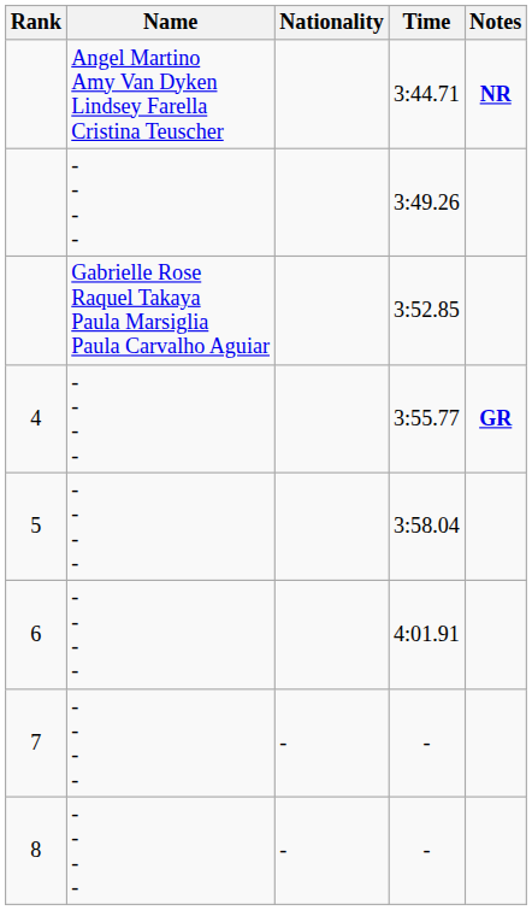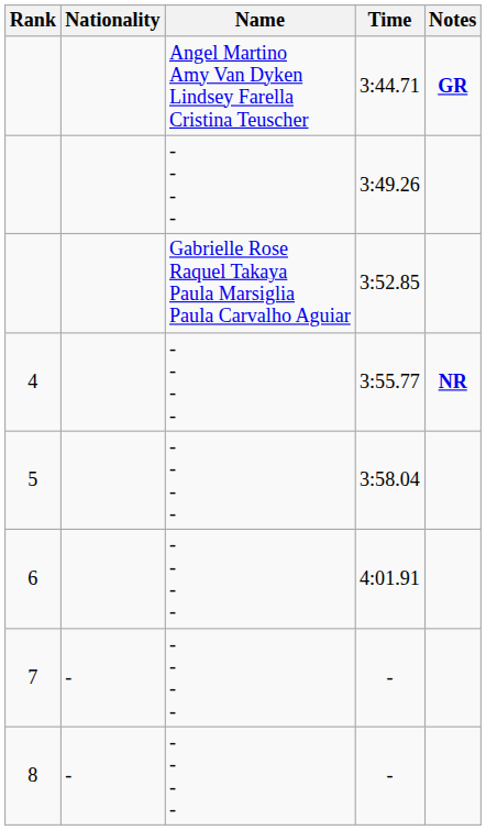 <table class="wikitable sortable" style="text-align:center">
 <tr>
 <th>Rank</th>
+<th>Nationality</th>
 <th>Name</th>
-<th>Nationality</th>
 <th>Time</th>
 <th>Notes</th>
 </tr>
 <tr>
 <td></td>
+<td align=left></td>
 <td align=left><a href='#'>Angel Martino</a> <br> <a href='#'>Amy Van Dyken</a> <br> <a href='#'>Lindsey Farella</a> <br> <a href='#'>Cristina Teuscher</a></td>
-<td align=left></td>
 <td>3:44.71</td>
-<td><strong><a href='#'>NR</a></strong></td>
+<td><strong><a href='#'>GR</a></strong></td>
 </tr>
 <tr>
 <td></td>
+<td align=left></td>
 <td align=left>- <br> - <br> - <br> -</td>
-<td align=left></td>
 <td>3:49.26</td>
 <td></td>
 </tr>
 <tr>
 <td></td>
+<td align=left></td>
 <td align=left><a href='#'>Gabrielle Rose</a> <br> <a href='#'>Raquel Takaya</a> <br> <a href='#'>Paula Marsiglia</a> <br> <a href='#'>Paula Carvalho Aguiar</a></td>
-<td align=left></td>
 <td>3:52.85</td>
 <td></td>
 </tr>
 <tr>
 <td>4</td>
+<td align=left></td>
 <td align=left>- <br> - <br> - <br> -</td>
-<td align=left></td>
 <td>3:55.77</td>
-<td><strong><a href='#'>GR</a></strong></td>
+<td><strong><a href='#'>NR</a></strong></td>
 </tr>
 <tr>
 <td>5</td>
+<td align=left></td>
 <td align=left>- <br> - <br> - <br> -</td>
-<td align=left></td>
 <td>3:58.04</td>
 <td></td>
 </tr>
 <tr>
 <td>6</td>
+<td align=left></td>
 <td align=left>- <br> - <br> - <br> -</td>
-<td align=left></td>
 <td>4:01.91</td>
 <td></td>
 </tr>
 <tr>
 <td>7</td>
+<td align=left>-</td>
 <td align=left>- <br> - <br> - <br> -</td>
-<td align=left>-</td>
 <td>-</td>
 <td></td>
 </tr>
 <tr>
 <td>8</td>
+<td align=left>-</td>
 <td align=left>- <br> - <br> - <br> -</td>
-<td align=left>-</td>
 <td>-</td>
 <td></td>
 </tr>
 </table>
